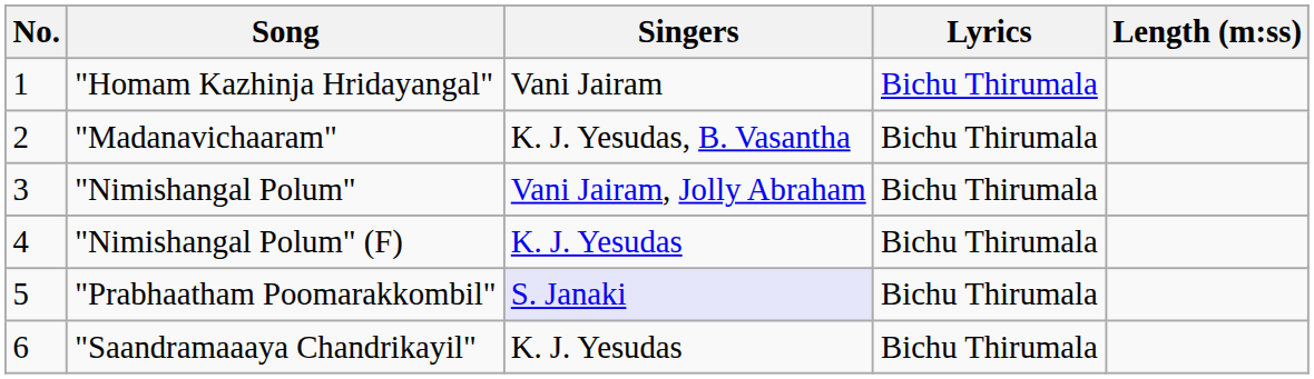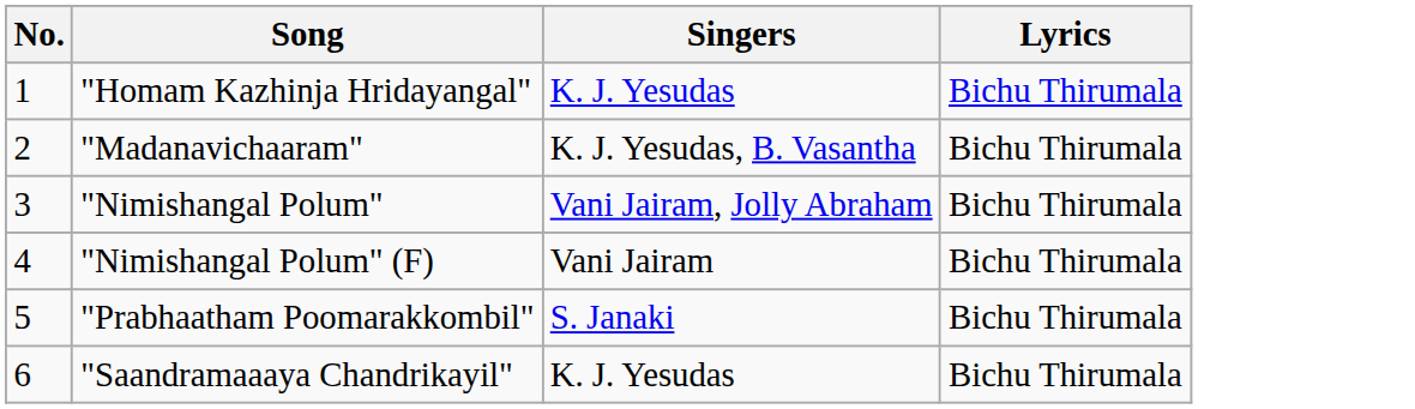 <table class="wikitable" style="font-size:95%;">
 <tr>
 <th>No.</th>
 <th>Song</th>
 <th>Singers</th>
 <th>Lyrics</th>
-<th>Length (m:ss)</th>
 </tr>
 <tr>
 <td>1</td>
 <td>"Homam Kazhinja Hridayangal"</td>
-<td>Vani Jairam</td>
+<td><a href='#'>K. J. Yesudas</a></td>
 <td><a href='#'>Bichu Thirumala</a></td>
-<td></td>
 </tr>
 <tr>
 <td>2</td>
 <td>"Madanavichaaram"</td>
 <td>K. J. Yesudas, <a href='#'>B. Vasantha</a></td>
 <td>Bichu Thirumala</td>
-<td></td>
 </tr>
 <tr>
 <td>3</td>
 <td>"Nimishangal Polum"</td>
 <td><a href='#'>Vani Jairam</a>, <a href='#'>Jolly Abraham</a></td>
 <td>Bichu Thirumala</td>
-<td></td>
 </tr>
 <tr>
 <td>4</td>
 <td>"Nimishangal Polum" (F)</td>
-<td><a href='#'>K. J. Yesudas</a></td>
+<td>Vani Jairam</td>
 <td>Bichu Thirumala</td>
-<td></td>
 </tr>
 <tr>
 <td>5</td>
 <td>"Prabhaatham Poomarakkombil"</td>
-<td style="background: lavender;"><a href='#'>S. Janaki</a></td>
+<td><a href='#'>S. Janaki</a></td>
 <td>Bichu Thirumala</td>
-<td></td>
 </tr>
 <tr>
 <td>6</td>
 <td>"Saandramaaaya Chandrikayil"</td>
 <td>K. J. Yesudas</td>
 <td>Bichu Thirumala</td>
-<td></td>
 </tr>
 </table>
